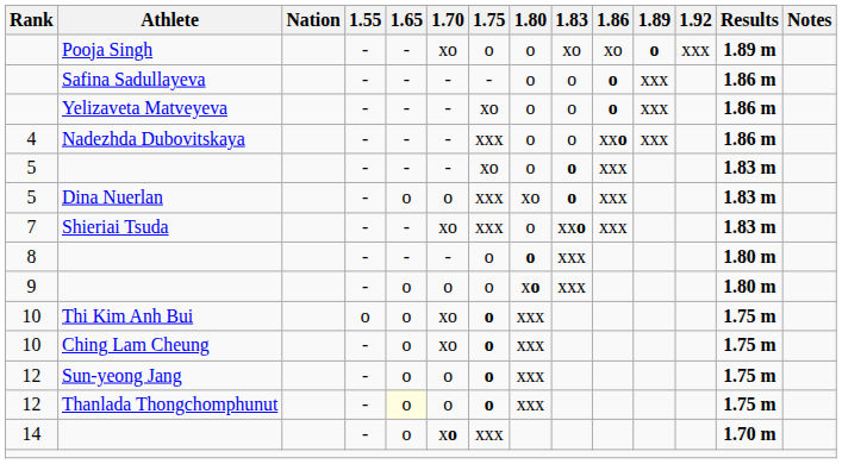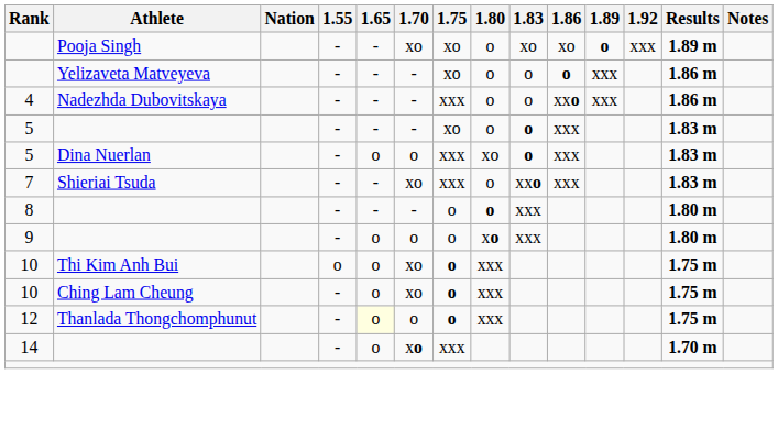 <table class="wikitable sortable" style="text-align:center;">
 <tr>
 <th scope="col" style="width: 10px;">Rank</th>
 <th scope="col">Athlete</th>
 <th scope="col">Nation</th>
 <th scope="col">1.55</th>
 <th scope="col">1.65</th>
 <th scope="col">1.70</th>
 <th scope="col">1.75</th>
 <th scope="col">1.80</th>
 <th scope="col">1.83</th>
 <th scope="col">1.86</th>
 <th scope="col">1.89</th>
 <th scope="col">1.92</th>
 <th scope="col">Results</th>
 <th scope="col">Notes</th>
 </tr>
 <tr>
 <td></td>
 <td align="left"><a href='#'>Pooja Singh</a></td>
 <td align="left"></td>
 <td>-</td>
 <td>-</td>
 <td>xo</td>
-<td>o</td>
+<td>xo</td>
 <td>o</td>
 <td>xo</td>
 <td>xo</td>
 <td><strong>o</strong></td>
 <td>xxx</td>
 <td><strong>1.89 m</strong></td>
-<td></td>
-</tr>
-<tr>
-<td></td>
-<td align="left"><a href='#'>Safina Sadullayeva</a></td>
-<td align="left"></td>
-<td>-</td>
-<td>-</td>
-<td>-</td>
-<td>-</td>
-<td>o</td>
-<td>o</td>
-<td><strong>o</strong></td>
-<td>xxx</td>
-<td></td>
-<td><strong>1.86 m</strong></td>
 <td></td>
 </tr>
 <tr>
 <td></td>
 <td align="left"><a href='#'>Yelizaveta Matveyeva</a></td>
 <td align="left"></td>
 <td>-</td>
 <td>-</td>
 <td>-</td>
 <td>xo</td>
 <td>o</td>
 <td>o</td>
 <td><strong>o</strong></td>
 <td>xxx</td>
 <td></td>
 <td><strong>1.86 m</strong></td>
 <td></td>
 </tr>
 <tr>
 <td>4</td>
 <td align="left"><a href='#'>Nadezhda Dubovitskaya</a></td>
 <td align="left"></td>
 <td>-</td>
 <td>-</td>
 <td>-</td>
 <td>xxx</td>
 <td>o</td>
 <td>o</td>
 <td>xx<strong>o</strong></td>
 <td>xxx</td>
 <td></td>
 <td><strong>1.86 m</strong></td>
 <td></td>
 </tr>
 <tr>
 <td>5</td>
 <td align="left"></td>
 <td align="left"></td>
 <td>-</td>
 <td>-</td>
 <td>-</td>
 <td>xo</td>
 <td>o</td>
 <td><strong>o</strong></td>
 <td>xxx</td>
 <td></td>
 <td></td>
 <td><strong>1.83 m</strong></td>
 <td></td>
 </tr>
 <tr>
 <td>5</td>
 <td align="left"><a href='#'>Dina Nuerlan</a></td>
 <td align="left"></td>
 <td>-</td>
 <td>o</td>
 <td>o</td>
 <td>xxx</td>
 <td>xo</td>
 <td><strong>o</strong></td>
 <td>xxx</td>
 <td></td>
 <td></td>
 <td><strong>1.83 m</strong></td>
 <td></td>
 </tr>
 <tr>
 <td>7</td>
 <td align="left"><a href='#'>Shieriai Tsuda</a></td>
 <td align="left"></td>
 <td>-</td>
 <td>-</td>
 <td>xo</td>
 <td>xxx</td>
 <td>o</td>
 <td>xx<strong>o</strong></td>
 <td>xxx</td>
 <td></td>
 <td></td>
 <td><strong>1.83 m</strong></td>
 <td></td>
 </tr>
 <tr>
 <td>8</td>
 <td align="left"></td>
 <td align="left"></td>
 <td>-</td>
 <td>-</td>
 <td>-</td>
 <td>o</td>
 <td><strong>o</strong></td>
 <td>xxx</td>
 <td></td>
 <td></td>
 <td></td>
 <td><strong>1.80 m</strong></td>
 <td></td>
 </tr>
 <tr>
 <td>9</td>
 <td align="left"></td>
 <td align="left"></td>
 <td>-</td>
 <td>o</td>
 <td>o</td>
 <td>o</td>
 <td>x<strong>o</strong></td>
 <td>xxx</td>
 <td></td>
 <td></td>
 <td></td>
 <td><strong>1.80 m</strong></td>
 <td></td>
 </tr>
 <tr>
 <td>10</td>
 <td align="left"><a href='#'>Thi Kim Anh Bui</a></td>
 <td align="left"></td>
 <td>o</td>
 <td>o</td>
 <td>xo</td>
 <td><strong>o</strong></td>
 <td>xxx</td>
 <td></td>
 <td></td>
 <td></td>
 <td></td>
 <td><strong>1.75 m</strong></td>
 <td></td>
 </tr>
 <tr>
 <td>10</td>
 <td align="left"><a href='#'>Ching Lam Cheung</a></td>
 <td align="left"></td>
 <td>-</td>
 <td>o</td>
 <td>xo</td>
 <td><strong>o</strong></td>
 <td>xxx</td>
 <td></td>
 <td></td>
 <td></td>
 <td></td>
 <td><strong>1.75 m</strong></td>
 <td></td>
 </tr>
 <tr>
 <td>12</td>
-<td align="left"><a href='#'>Sun-yeong Jang</a></td>
-<td align="left"></td>
-<td>-</td>
-<td>o</td>
-<td>o</td>
-<td><strong>o</strong></td>
-<td>xxx</td>
-<td></td>
-<td></td>
-<td></td>
-<td></td>
-<td><strong>1.75 m</strong></td>
-<td></td>
-</tr>
-<tr>
-<td>12</td>
 <td align="left"><a href='#'>Thanlada Thongchomphunut</a></td>
 <td align="left"></td>
 <td>-</td>
 <td style="background: lightyellow;">o</td>
 <td>o</td>
 <td><strong>o</strong></td>
 <td>xxx</td>
 <td></td>
 <td></td>
 <td></td>
 <td></td>
 <td><strong>1.75 m</strong></td>
 <td></td>
 </tr>
 <tr>
 <td>14</td>
 <td align="left"></td>
 <td align="left"></td>
 <td>-</td>
 <td>o</td>
 <td>x<strong>o</strong></td>
 <td>xxx</td>
 <td></td>
 <td></td>
 <td></td>
 <td></td>
 <td></td>
 <td><strong>1.70 m</strong></td>
 <td></td>
 </tr>
 <tr class="sortbottom">
 <td colspan="14"></td>
 </tr>
 </table>
